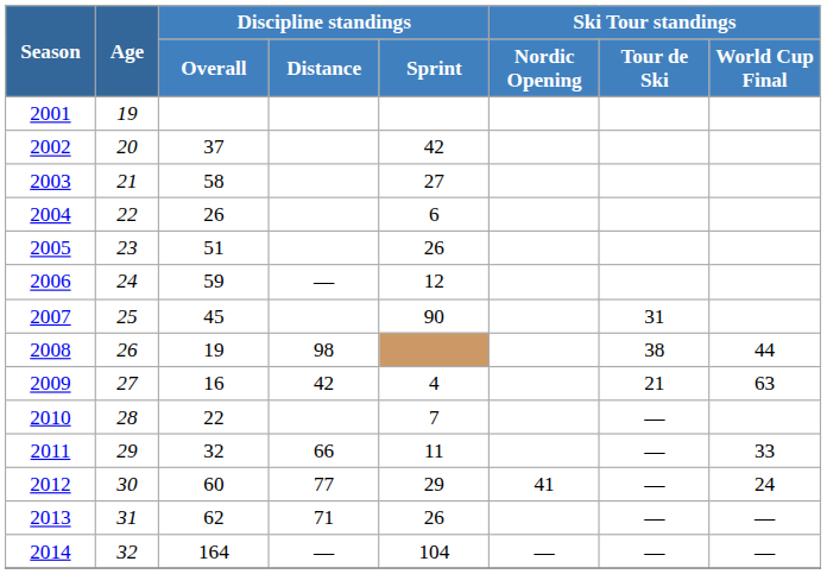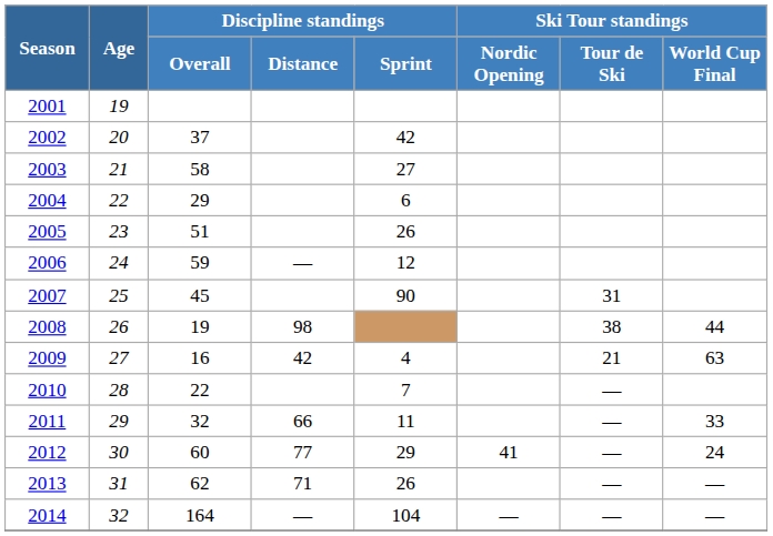 <table class="wikitable" style="font-size:95%; text-align:center; border:grey solid 1px; border-collapse:collapse; background:#ffffff;">
 <tr>
 <th style="background-color:#369; color:white; width:60px;" rowspan="2"> Season </th>
 <th style="background-color:#369; color:white; width:40px;" rowspan="2"> Age </th>
 <th style="background-color:#4180be; color:white;" colspan="3">Discipline standings</th>
 <th style="background-color:#4180be; color:white;" colspan="3">Ski Tour standings</th>
 </tr>
 <tr>
 <th style="background-color:#4180be; color:white; width:75px;">Overall</th>
 <th style="background-color:#4180be; color:white; width:75px;">Distance</th>
 <th style="background-color:#4180be; color:white; width:75px;">Sprint</th>
 <th style="background-color:#4180be; color:white; width:75px;">Nordic<br>Opening</th>
 <th style="background-color:#4180be; color:white; width:75px;">Tour de<br>Ski</th>
 <th style="background-color:#4180be; color:white; width:75px;">World Cup<br>Final</th>
 </tr>
 <tr>
 </tr>
 <tr>
 <td><a href='#'>2001</a></td>
 <td><em>19</em></td>
 <td></td>
 <td></td>
 <td></td>
 <td></td>
 <td></td>
 <td></td>
 </tr>
 <tr>
 <td><a href='#'>2002</a></td>
 <td><em>20</em></td>
 <td>37</td>
 <td></td>
 <td>42</td>
 <td></td>
 <td></td>
 <td></td>
 </tr>
 <tr>
 <td><a href='#'>2003</a></td>
 <td><em>21</em></td>
 <td>58</td>
 <td></td>
 <td>27</td>
 <td></td>
 <td></td>
 <td></td>
 </tr>
 <tr>
 <td><a href='#'>2004</a></td>
 <td><em>22</em></td>
-<td>26</td>
+<td>29</td>
 <td></td>
 <td>6</td>
 <td></td>
 <td></td>
 <td></td>
 </tr>
 <tr>
 <td><a href='#'>2005</a></td>
 <td><em>23</em></td>
 <td>51</td>
 <td></td>
 <td>26</td>
 <td></td>
 <td></td>
 <td></td>
 </tr>
 <tr>
 <td><a href='#'>2006</a></td>
 <td><em>24</em></td>
 <td>59</td>
 <td>—</td>
 <td>12</td>
 <td></td>
 <td></td>
 <td></td>
 </tr>
 <tr>
 <td><a href='#'>2007</a></td>
 <td><em>25</em></td>
 <td>45</td>
 <td></td>
 <td>90</td>
 <td></td>
 <td>31</td>
 <td></td>
 </tr>
 <tr>
 <td><a href='#'>2008</a></td>
 <td><em>26</em></td>
 <td>19</td>
 <td>98</td>
 <td style="background:#c96;"></td>
 <td></td>
 <td>38</td>
 <td>44</td>
 </tr>
 <tr>
 <td><a href='#'>2009</a></td>
 <td><em>27</em></td>
 <td>16</td>
 <td>42</td>
 <td>4</td>
 <td></td>
 <td>21</td>
 <td>63</td>
 </tr>
 <tr>
 <td><a href='#'>2010</a></td>
 <td><em>28</em></td>
 <td>22</td>
 <td></td>
 <td>7</td>
 <td></td>
 <td>—</td>
 <td></td>
 </tr>
 <tr>
 <td><a href='#'>2011</a></td>
 <td><em>29</em></td>
 <td>32</td>
 <td>66</td>
 <td>11</td>
 <td></td>
 <td>—</td>
 <td>33</td>
 </tr>
 <tr>
 <td><a href='#'>2012</a></td>
 <td><em>30</em></td>
 <td>60</td>
 <td>77</td>
 <td>29</td>
 <td>41</td>
 <td>—</td>
 <td>24</td>
 </tr>
 <tr>
 <td><a href='#'>2013</a></td>
 <td><em>31</em></td>
 <td>62</td>
 <td>71</td>
 <td>26</td>
 <td></td>
 <td>—</td>
 <td>—</td>
 </tr>
 <tr>
 <td><a href='#'>2014</a></td>
 <td><em>32</em></td>
 <td>164</td>
 <td>—</td>
 <td>104</td>
 <td>—</td>
 <td>—</td>
 <td>—</td>
 </tr>
 <tr>
 </tr>
 </table>
